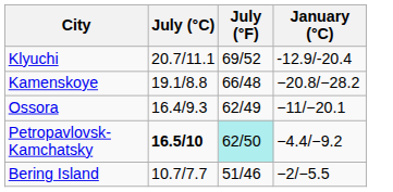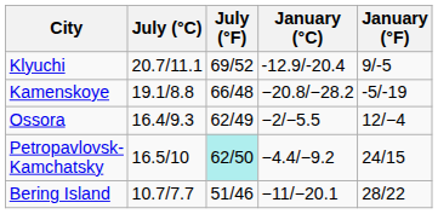 <table class="wikitable sortable" style="width:60%;">
 <tr>
 <th>City</th>
 <th>July (°C)</th>
 <th>July (°F)</th>
 <th>January (°C)</th>
+<th>January (°F)</th>
 </tr>
 <tr>
 <td><a href='#'>Klyuchi</a></td>
 <td>20.7/11.1</td>
 <td>69/52</td>
 <td>-12.9/-20.4</td>
+<td>9/-5</td>
 </tr>
 <tr>
 <td><a href='#'>Kamenskoye</a></td>
 <td>19.1/8.8</td>
 <td>66/48</td>
 <td>−20.8/−28.2</td>
+<td>-5/-19</td>
 </tr>
 <tr>
 <td><a href='#'>Ossora</a></td>
 <td>16.4/9.3</td>
 <td>62/49</td>
-<td>−11/−20.1</td>
+<td>−2/−5.5</td>
+<td>12/−4</td>
 </tr>
 <tr>
 <td><a href='#'>Petropavlovsk-Kamchatsky</a></td>
-<td><strong>16.5/10</strong></td>
+<td>16.5/10</td>
 <td style="background: paleturquoise;">62/50</td>
 <td>−4.4/−9.2</td>
+<td>24/15</td>
 </tr>
 <tr>
 <td><a href='#'>Bering Island</a></td>
 <td>10.7/7.7</td>
 <td>51/46</td>
-<td>−2/−5.5</td>
+<td>−11/−20.1</td>
+<td>28/22</td>
 </tr>
 </table>
